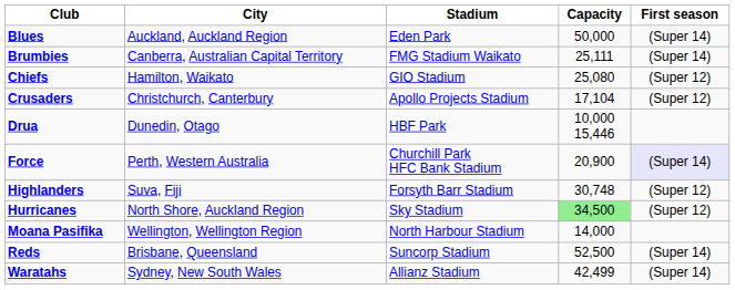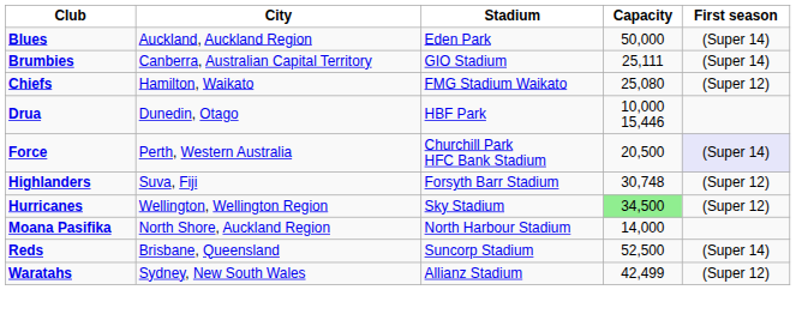 <table class="wikitable sortable" style="width:100%">
 <tr>
 <th style=background:white scope="col">Club</th>
 <th style=background:white scope="col">City</th>
 <th style=background:white scope="col">Stadium</th>
 <th style=background:white scope="col">Capacity</th>
 <th style=background:white scope="col">First season</th>
 </tr>
 <tr>
 <td> <strong><a href='#'>Blues</a></strong></td>
 <td><a href='#'>Auckland</a>, <a href='#'>Auckland Region</a></td>
 <td><a href='#'>Eden Park</a></td>
 <td align=center>50,000</td>
 <td align=center> (Super 14)</td>
 </tr>
 <tr>
 <td> <strong><a href='#'>Brumbies</a></strong></td>
 <td><a href='#'>Canberra</a>, <a href='#'>Australian Capital Territory</a></td>
-<td><a href='#'>FMG Stadium Waikato</a></td>
+<td><a href='#'>GIO Stadium</a></td>
 <td align=center>25,111</td>
 <td align=center> (Super 14)</td>
 </tr>
 <tr>
 <td> <strong><a href='#'>Chiefs</a></strong></td>
 <td><a href='#'>Hamilton</a>, <a href='#'>Waikato</a></td>
-<td><a href='#'>GIO Stadium</a></td>
+<td><a href='#'>FMG Stadium Waikato</a></td>
 <td align=center>25,080</td>
-<td align=center> (Super 12)</td>
-</tr>
-<tr>
-<td> <strong><a href='#'>Crusaders</a></strong></td>
-<td><a href='#'>Christchurch</a>, <a href='#'>Canterbury</a></td>
-<td><a href='#'>Apollo Projects Stadium</a></td>
-<td align=center>17,104</td>
 <td align=center> (Super 12)</td>
 </tr>
 <tr>
 <td> <strong><a href='#'>Drua</a></strong></td>
 <td><a href='#'>Dunedin</a>, <a href='#'>Otago</a></td>
 <td><a href='#'>HBF Park</a></td>
 <td align=center>10,000 <br> 15,446</td>
 <td align=center></td>
 </tr>
 <tr>
 <td> <strong><a href='#'>Force</a></strong></td>
 <td><a href='#'>Perth</a>, <a href='#'>Western Australia</a></td>
 <td><a href='#'>Churchill Park</a> <br> <a href='#'>HFC Bank Stadium</a></td>
-<td align=center>20,900</td>
+<td align=center>20,500</td>
 <td align=center style="background: lavender;"> (Super 14)</td>
 </tr>
 <tr>
 <td> <strong><a href='#'>Highlanders</a></strong></td>
 <td><a href='#'>Suva</a>, <a href='#'>Fiji</a></td>
 <td><a href='#'>Forsyth Barr Stadium</a></td>
 <td align=center>30,748</td>
 <td align=center> (Super 12)</td>
 </tr>
 <tr>
 <td> <strong><a href='#'>Hurricanes</a></strong></td>
-<td><a href='#'>North Shore</a>, <a href='#'>Auckland Region</a></td>
+<td><a href='#'>Wellington</a>, <a href='#'>Wellington Region</a></td>
 <td><a href='#'>Sky Stadium</a></td>
 <td align=center style="background: lightgreen;">34,500</td>
 <td align=center> (Super 12)</td>
 </tr>
 <tr>
 <td> <strong><a href='#'>Moana Pasifika</a></strong></td>
-<td><a href='#'>Wellington</a>, <a href='#'>Wellington Region</a></td>
+<td><a href='#'>North Shore</a>, <a href='#'>Auckland Region</a></td>
 <td><a href='#'>North Harbour Stadium</a></td>
 <td align=center>14,000</td>
 <td align=center></td>
 </tr>
 <tr>
 <td> <strong><a href='#'>Reds</a></strong></td>
 <td><a href='#'>Brisbane</a>, <a href='#'>Queensland</a></td>
 <td><a href='#'>Suncorp Stadium</a></td>
 <td align=center>52,500</td>
 <td align=center> (Super 14)</td>
 </tr>
 <tr>
 <td> <strong><a href='#'>Waratahs</a></strong></td>
 <td><a href='#'>Sydney</a>, <a href='#'>New South Wales</a></td>
 <td><a href='#'>Allianz Stadium</a></td>
 <td align=center>42,499</td>
-<td align=center> (Super 14)</td>
+<td align=center> (Super 12)</td>
 </tr>
 </table>
